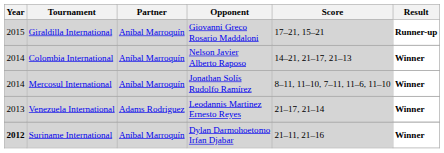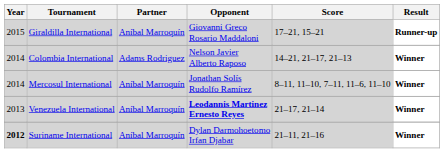 <table class="sortable wikitable" style="font-size: 90%;">
 <tr>
 <th>Year</th>
 <th>Tournament</th>
 <th>Partner</th>
 <th>Opponent</th>
 <th>Score</th>
 <th>Result</th>
 </tr>
 <tr style="background:#D5D5D5">
 <td align="center">2015</td>
 <td align="left"><a href='#'>Giraldilla International</a></td>
 <td align="left"> <a href='#'>Aníbal Marroquín</a></td>
 <td align="left"> <a href='#'>Giovanni Greco</a> <br>  <a href='#'>Rosario Maddaloni</a></td>
 <td align="left">17–21, 15–21</td>
 <td style="text-align:left; background:white"> <strong>Runner-up</strong></td>
 </tr>
 <tr>
 </tr>
 <tr style="background:#D5D5D5">
 <td align="center">2014</td>
 <td align="left"><a href='#'>Colombia International</a></td>
-<td align="left"> <a href='#'>Aníbal Marroquín</a></td>
+<td align="left"> <a href='#'>Adams Rodriguez</a></td>
 <td align="left"> <a href='#'>Nelson Javier</a> <br>  <a href='#'>Alberto Raposo</a></td>
 <td align="left">14–21, 21–17, 21–13</td>
 <td style="text-align:left; background:white"> <strong>Winner</strong></td>
 </tr>
 <tr>
 </tr>
 <tr style="background:#D5D5D5">
 <td align="center">2014</td>
 <td align="left"><a href='#'>Mercosul International</a></td>
 <td align="left"> <a href='#'>Aníbal Marroquín</a></td>
 <td align="left"> <a href='#'>Jonathan Solís</a> <br>  <a href='#'>Rudolfo Ramírez</a></td>
 <td align="left">8–11, 11–10, 7–11, 11–6, 11–10</td>
 <td style="text-align:left; background:white"> <strong>Winner</strong></td>
 </tr>
 <tr>
 </tr>
 <tr style="background:#D5D5D5">
 <td align="center">2013</td>
 <td align="left"><a href='#'>Venezuela International</a></td>
-<td align="left"> <a href='#'>Adams Rodriguez</a></td>
-<td align="left"> <a href='#'>Leodannis Martinez</a> <br>  <a href='#'>Ernesto Reyes</a></td>
+<td align="left"> <a href='#'>Aníbal Marroquín</a></td>
+<td align="left"><strong> <a href='#'>Leodannis Martinez</a> <br>  <a href='#'>Ernesto Reyes</a></strong></td>
 <td align="left">21–17, 21–14</td>
 <td style="text-align:left; background:white"> <strong>Winner</strong></td>
 </tr>
 <tr>
 </tr>
 <tr style="background:#D5D5D5">
 <td align="center"><strong>2012</strong></td>
 <td align="left"><a href='#'>Suriname International</a></td>
 <td align="left"> <a href='#'>Aníbal Marroquín</a></td>
 <td align="left"> <a href='#'>Dylan Darmohoetomo</a> <br>  <a href='#'>Irfan Djabar</a></td>
 <td align="left">21–11, 21–16</td>
 <td style="text-align:left; background:white"> <strong>Winner</strong></td>
 </tr>
 </table>
